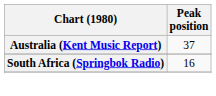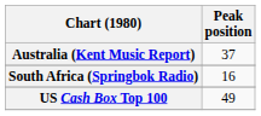 <table class="wikitable sortable plainrowheaders" style="text-align:center">
 <tr>
 <th scope="col">Chart (1980)</th>
 <th scope="col">Peak<br>position</th>
 </tr>
 <tr>
 <th scope="row">Australia (<a href='#'>Kent Music Report</a>)</th>
 <td>37</td>
 </tr>
 <tr>
 </tr>
 <tr>
 </tr>
 <tr>
 </tr>
 <tr>
 </tr>
 <tr>
 </tr>
 <tr>
 </tr>
 <tr>
 </tr>
 <tr>
 </tr>
 <tr>
 <th scope="row">South Africa (<a href='#'>Springbok Radio</a>)</th>
 <td>16</td>
 </tr>
 <tr>
 </tr>
 <tr>
 </tr>
 <tr>
+<th scope="row">US <a href='#'><em>Cash Box</em> Top 100</a></th>
+<td>49</td>
+</tr>
+<tr>
 </tr>
 </table>
